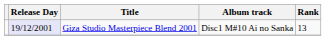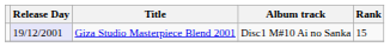 <table class=wikitable style="font-size:small">
 <tr>
 <th></th>
 <th>Release Day</th>
 <th>Title</th>
 <th>Album track</th>
 <th>Rank</th>
 </tr>
 <tr>
 <td></td>
 <td style="background: lavender;">19/12/2001</td>
 <td><a href='#'>Giza Studio Masterpiece Blend 2001</a></td>
 <td>Disc1 M#10 Ai no Sanka</td>
-<td>13</td>
+<td>15</td>
 </tr>
 <tr>
 </tr>
 </table>
